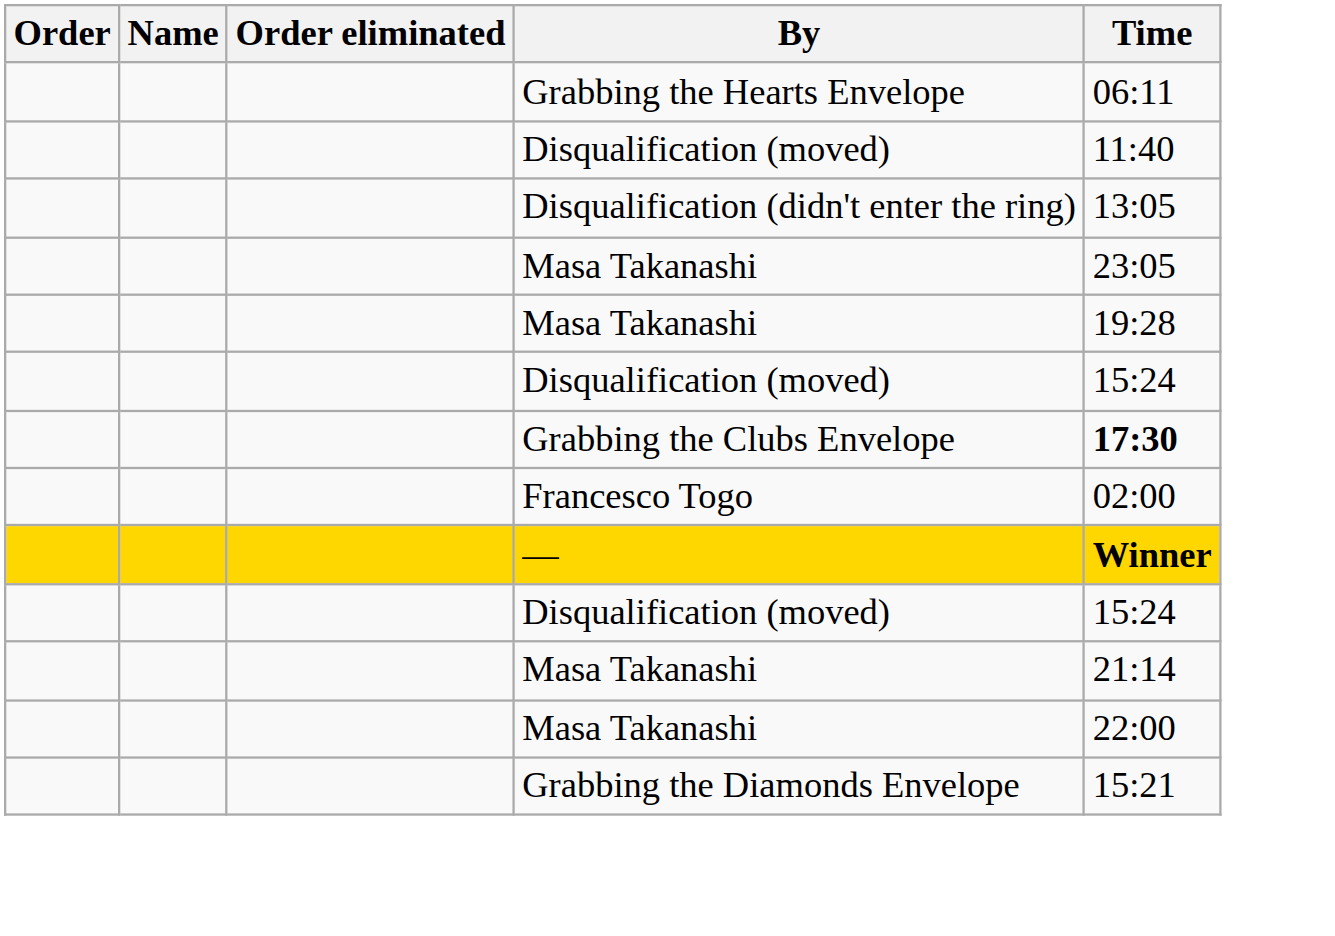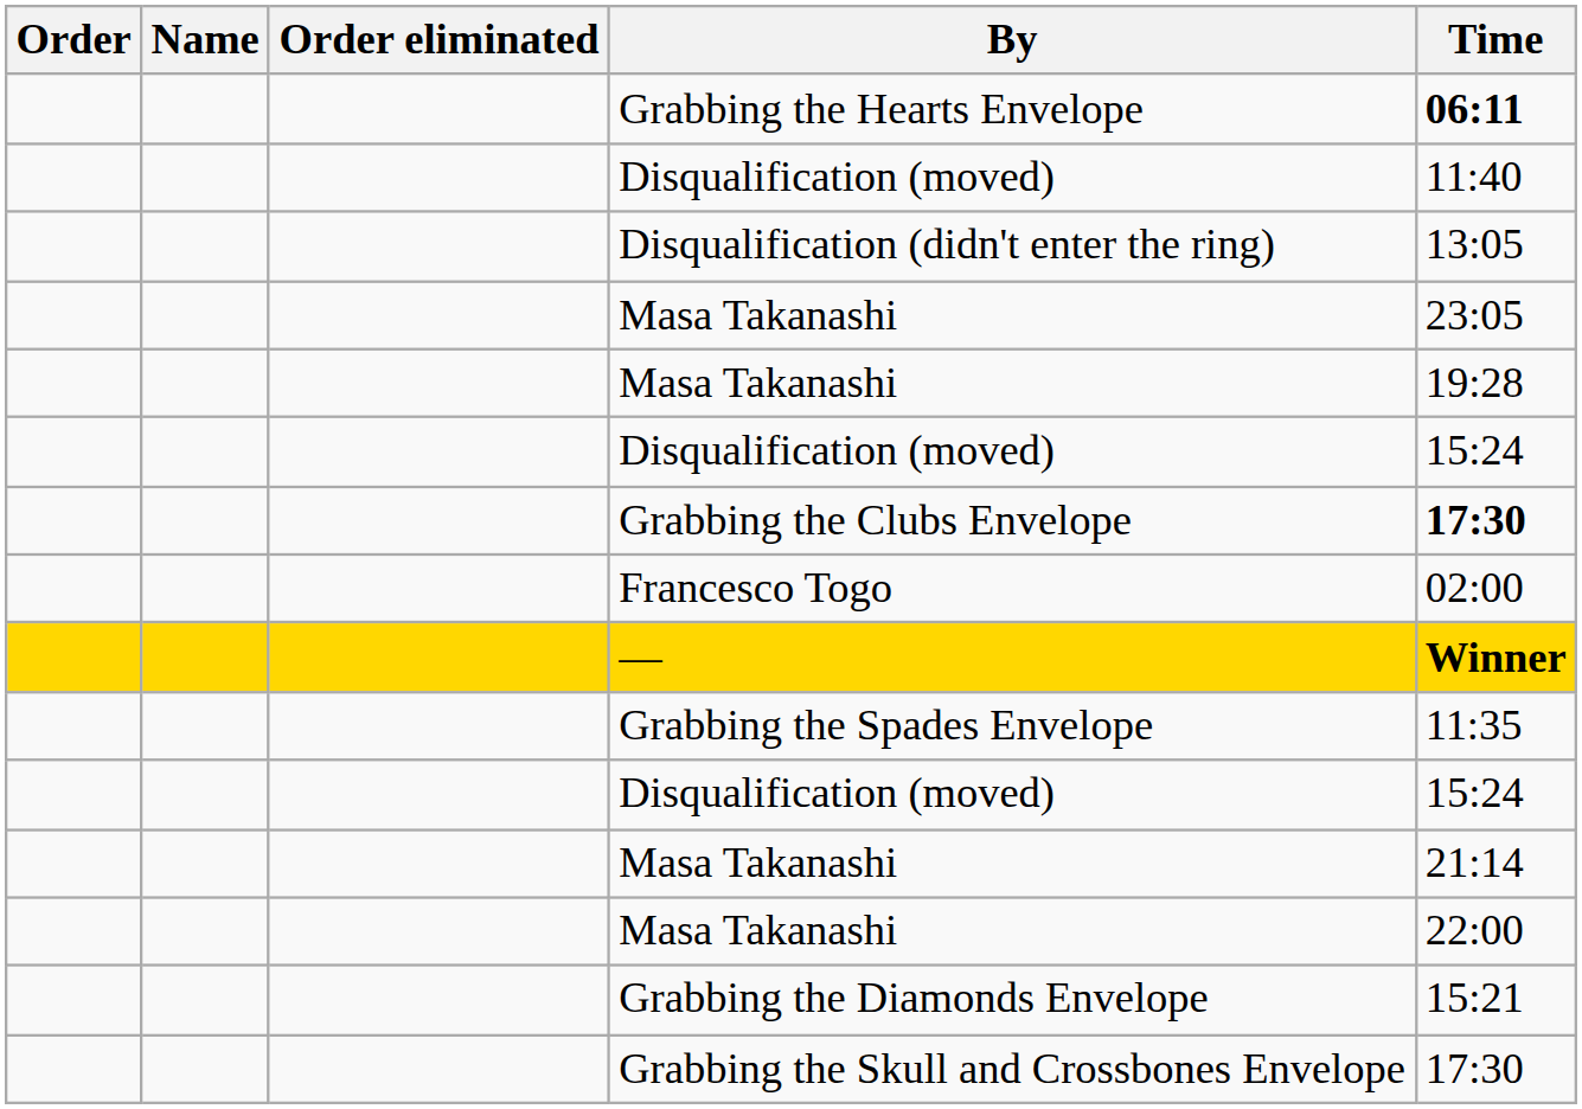 <table class="wikitable sortable">
 <tr>
 <th>Order</th>
 <th>Name</th>
 <th>Order eliminated</th>
 <th>By</th>
 <th>Time</th>
 </tr>
 <tr>
 <td></td>
 <td></td>
 <td></td>
 <td>Grabbing the Hearts Envelope</td>
-<td>06:11</td>
+<td><strong>06:11</strong></td>
 </tr>
 <tr>
 <td></td>
 <td></td>
 <td></td>
 <td>Disqualification (moved)</td>
 <td>11:40</td>
 </tr>
 <tr>
 <td></td>
 <td></td>
 <td></td>
 <td>Disqualification (didn't enter the ring)</td>
 <td>13:05</td>
 </tr>
 <tr>
 <td></td>
 <td></td>
 <td></td>
 <td>Masa Takanashi</td>
 <td>23:05</td>
 </tr>
 <tr>
 <td></td>
 <td></td>
 <td></td>
 <td>Masa Takanashi</td>
 <td>19:28</td>
 </tr>
 <tr>
 <td></td>
 <td></td>
 <td></td>
 <td>Disqualification (moved)</td>
 <td>15:24</td>
 </tr>
 <tr>
 <td></td>
 <td></td>
 <td></td>
 <td>Grabbing the Clubs Envelope</td>
 <td><strong>17:30</strong></td>
 </tr>
 <tr>
 <td></td>
 <td></td>
 <td></td>
 <td>Francesco Togo</td>
 <td>02:00</td>
 </tr>
 <tr style="background:gold">
 <td><strong></strong></td>
 <td><strong></strong></td>
 <td></td>
 <td>—</td>
 <td><strong>Winner</strong></td>
 </tr>
 <tr>
 <td></td>
 <td></td>
 <td></td>
+<td>Grabbing the Spades Envelope</td>
+<td>11:35</td>
+</tr>
+<tr>
+<td></td>
+<td></td>
+<td></td>
 <td>Disqualification (moved)</td>
 <td>15:24</td>
 </tr>
 <tr>
 <td></td>
 <td></td>
 <td></td>
 <td>Masa Takanashi</td>
 <td>21:14</td>
 </tr>
 <tr>
 <td></td>
 <td></td>
 <td></td>
 <td>Masa Takanashi</td>
 <td>22:00</td>
 </tr>
 <tr>
 <td></td>
 <td></td>
 <td></td>
 <td>Grabbing the Diamonds Envelope</td>
 <td>15:21</td>
 </tr>
+<tr>
+<td></td>
+<td></td>
+<td></td>
+<td>Grabbing the Skull and Crossbones Envelope</td>
+<td>17:30</td>
+</tr>
 </table>
